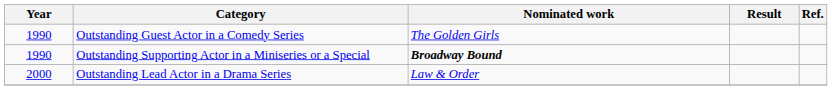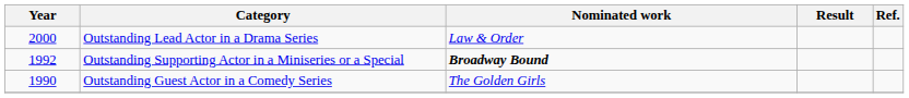 <table class=wikitable>
 <tr>
 <th scope="col" style="width:5em;">Year</th>
 <th scope="col" style="width:26em;">Category</th>
 <th scope="col" style="width:25em;">Nominated work</th>
 <th scope="col" style="width:5em;">Result</th>
 <th>Ref.</th>
 </tr>
 <tr>
+<td style="text-align:center;"><a href='#'>2000</a></td>
+<td><a href='#'>Outstanding Lead Actor in a Drama Series</a></td>
+<td><em><a href='#'>Law & Order</a></em></td>
+<td></td>
+<td></td>
+</tr>
+<tr>
+<td style="text-align:center;"><a href='#'>1992</a></td>
+<td><a href='#'>Outstanding Supporting Actor in a Miniseries or a Special</a></td>
+<td><strong><em>Broadway Bound</em></strong></td>
+<td></td>
+<td></td>
+</tr>
+<tr>
 <td style="text-align:center;"><a href='#'>1990</a></td>
 <td><a href='#'>Outstanding Guest Actor in a Comedy Series</a></td>
 <td><em><a href='#'>The Golden Girls</a></em></td>
 <td></td>
 <td></td>
 </tr>
 <tr>
-<td style="text-align:center;"><a href='#'>1990</a></td>
-<td><a href='#'>Outstanding Supporting Actor in a Miniseries or a Special</a></td>
-<td><strong><em>Broadway Bound</em></strong></td>
-<td></td>
-<td></td>
-</tr>
-<tr>
-<td style="text-align:center;"><a href='#'>2000</a></td>
-<td><a href='#'>Outstanding Lead Actor in a Drama Series</a></td>
-<td><em><a href='#'>Law & Order</a></em></td>
-<td></td>
-<td></td>
-</tr>
-<tr>
 </tr>
 </table>
